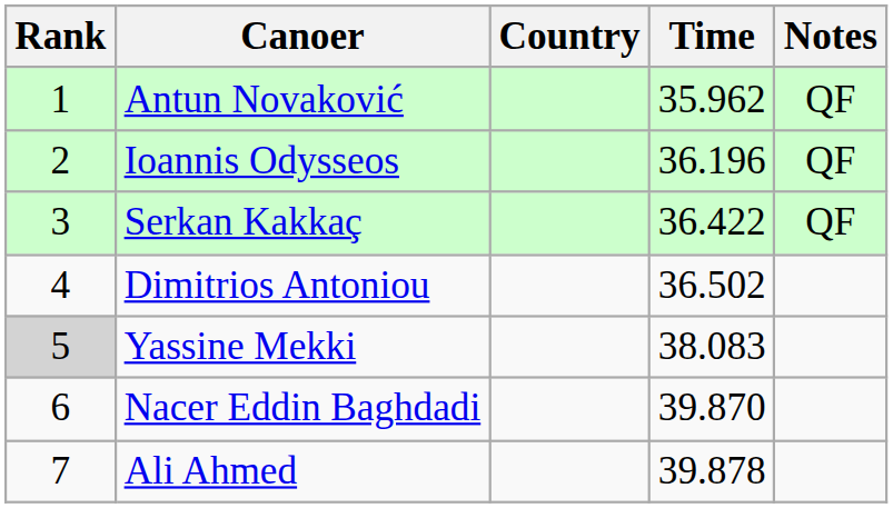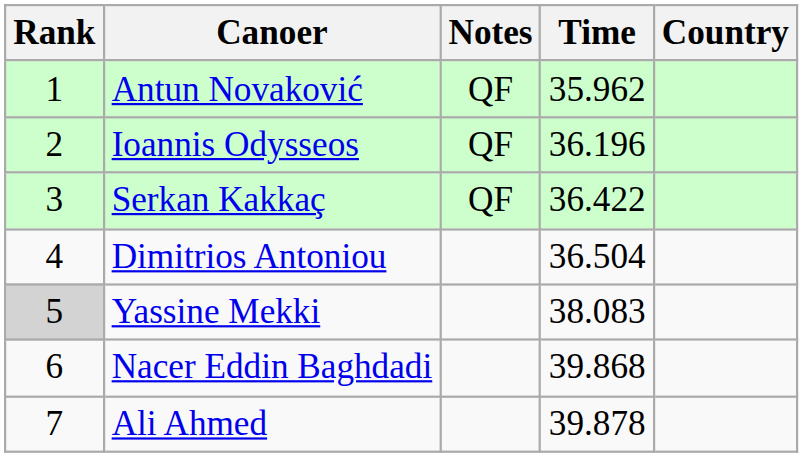 <table class="wikitable" style="text-align:center;">
 <tr>
 <th>Rank</th>
 <th>Canoer</th>
+<th>Notes</th>
+<th>Time</th>
 <th>Country</th>
-<th>Time</th>
-<th>Notes</th>
 </tr>
 <tr bgcolor=ccffcc>
 <td>1</td>
 <td align="left"><a href='#'>Antun Novaković</a></td>
+<td>QF</td>
+<td>35.962</td>
 <td align="left"></td>
-<td>35.962</td>
-<td>QF</td>
 </tr>
 <tr bgcolor=ccffcc>
 <td>2</td>
 <td align="left"><a href='#'>Ioannis Odysseos</a></td>
+<td>QF</td>
+<td>36.196</td>
 <td align="left"></td>
-<td>36.196</td>
-<td>QF</td>
 </tr>
 <tr bgcolor=ccffcc>
 <td>3</td>
 <td align="left"><a href='#'>Serkan Kakkaç</a></td>
+<td>QF</td>
+<td>36.422</td>
 <td align="left"></td>
-<td>36.422</td>
-<td>QF</td>
 </tr>
 <tr>
 <td>4</td>
 <td align="left"><a href='#'>Dimitrios Antoniou</a></td>
+<td></td>
+<td>36.504</td>
 <td align="left"></td>
-<td>36.502</td>
-<td></td>
 </tr>
 <tr>
 <td style="background: lightgrey;">5</td>
 <td align="left"><a href='#'>Yassine Mekki</a></td>
+<td></td>
+<td>38.083</td>
 <td align="left"></td>
-<td>38.083</td>
-<td></td>
 </tr>
 <tr>
 <td>6</td>
 <td align="left"><a href='#'>Nacer Eddin Baghdadi</a></td>
+<td></td>
+<td>39.868</td>
 <td align="left"></td>
-<td>39.870</td>
-<td></td>
 </tr>
 <tr>
 <td>7</td>
 <td align="left"><a href='#'>Ali Ahmed</a></td>
+<td></td>
+<td>39.878</td>
 <td align="left"></td>
-<td>39.878</td>
-<td></td>
 </tr>
 </table>
